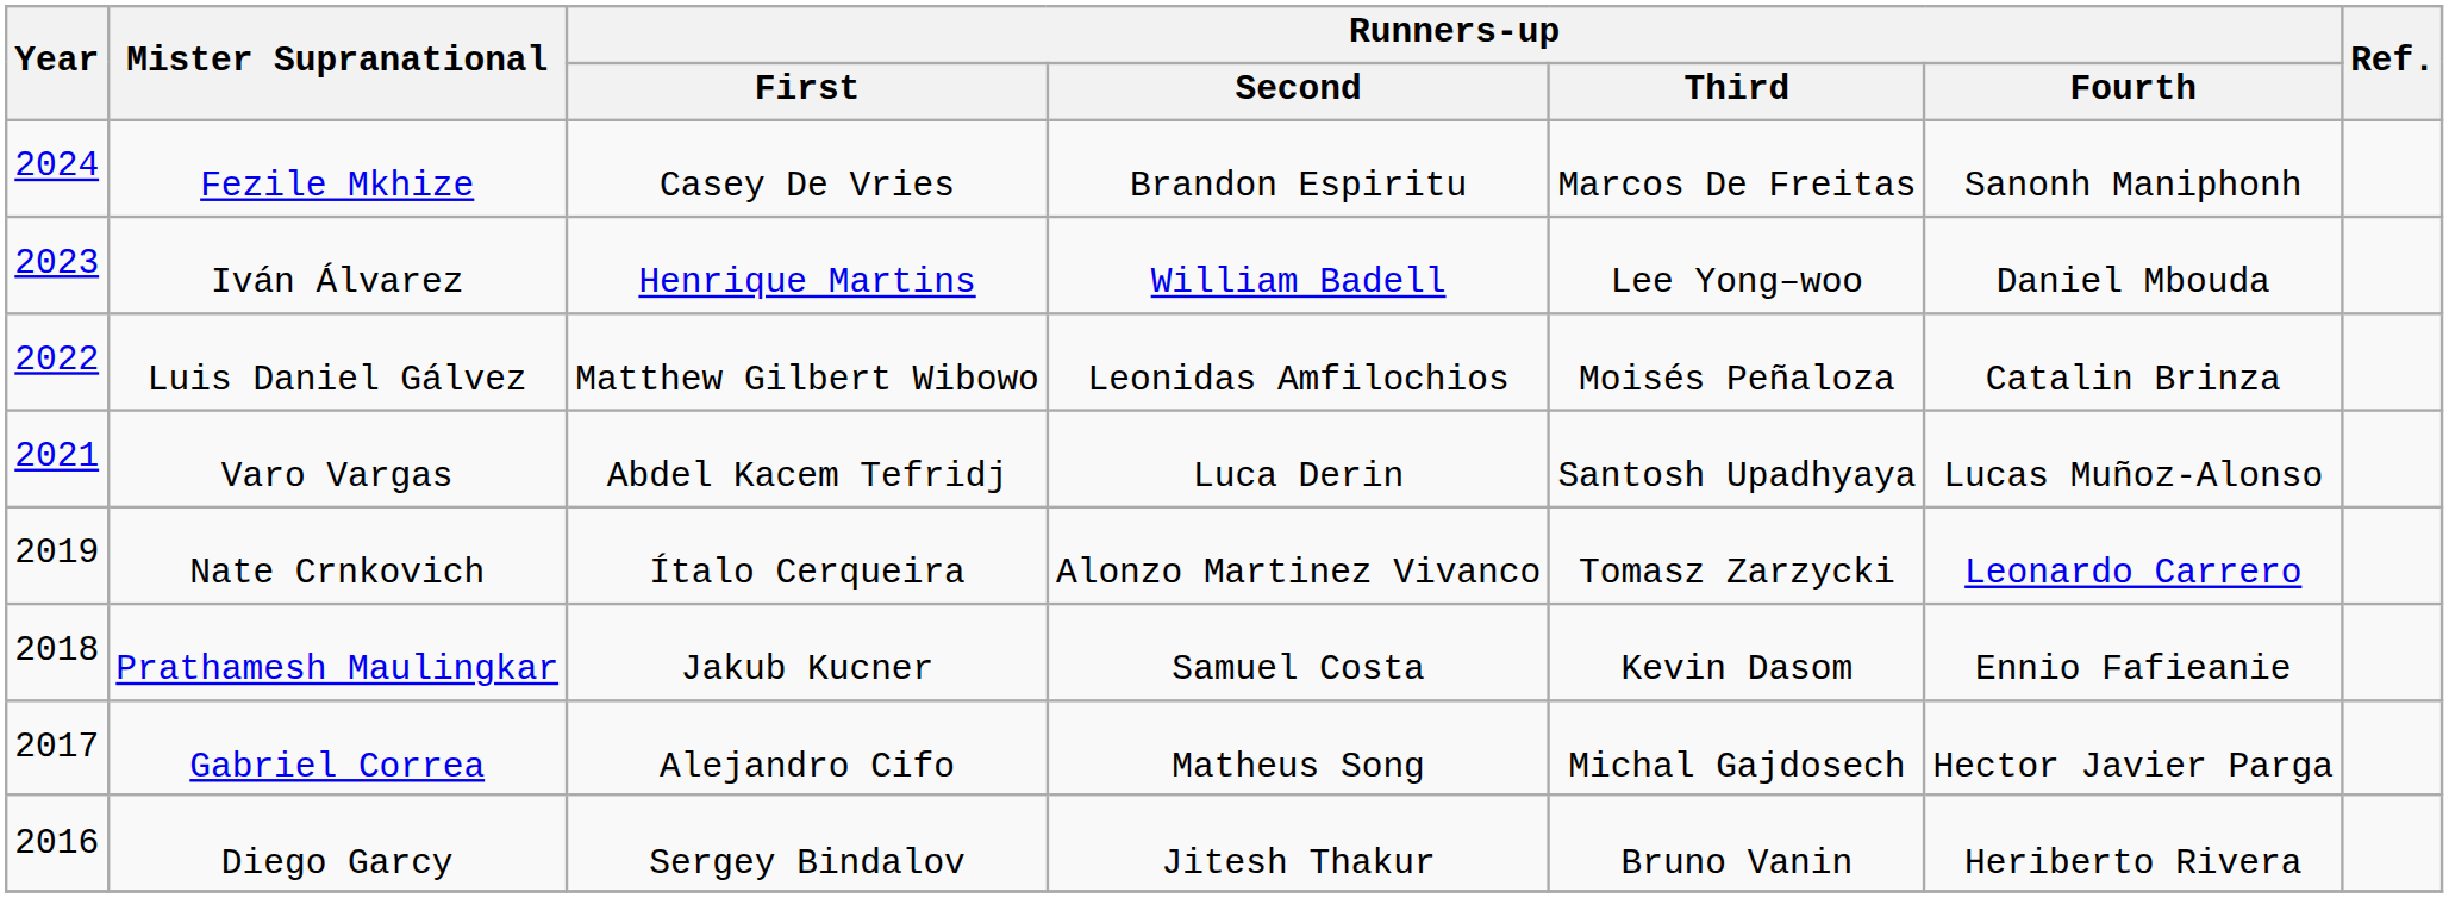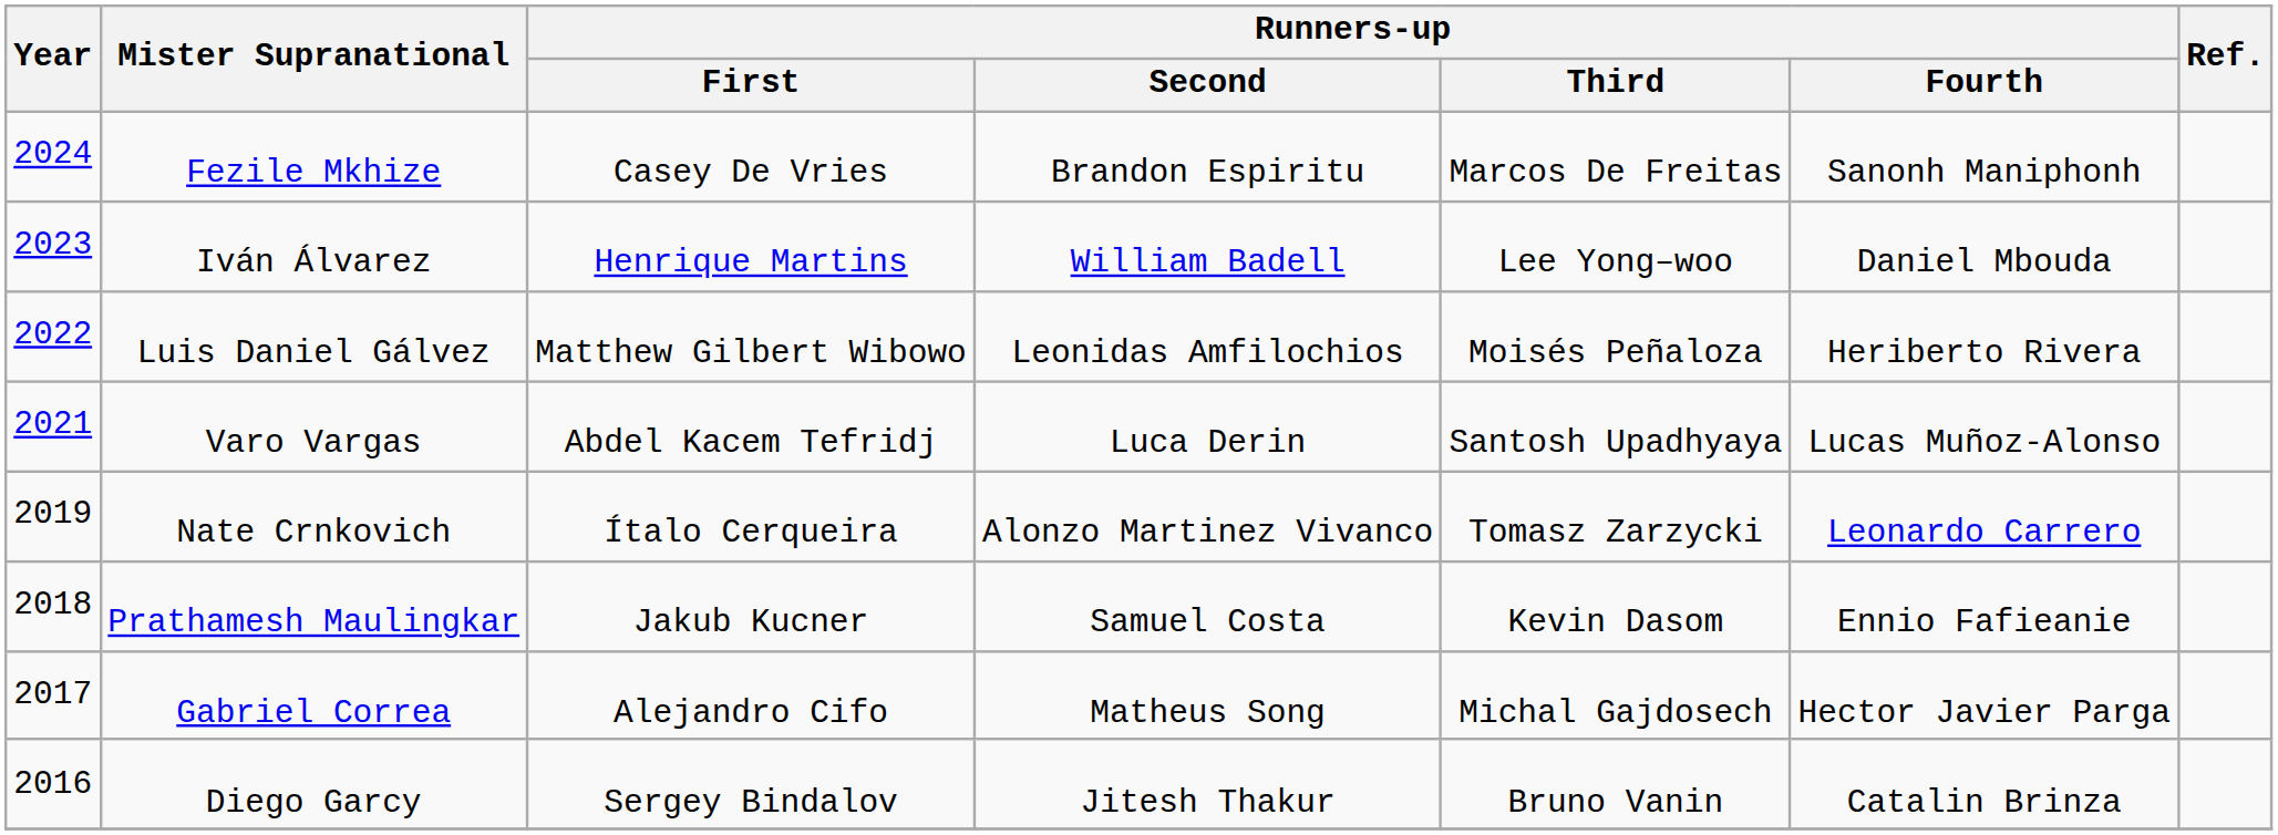 <table class="wikitable sortable" style="font-size: 95%; text-align:center">
 <tr>
 <th rowspan="2">Year</th>
 <th rowspan="2">Mister Supranational</th>
 <th colspan="4">Runners-up</th>
 <th rowspan="2">Ref.</th>
 </tr>
 <tr>
 <th>First</th>
 <th>Second</th>
 <th>Third</th>
 <th>Fourth</th>
 </tr>
 <tr>
 <td><a href='#'>2024</a></td>
 <td><strong></strong><br><a href='#'>Fezile Mkhize</a></td>
 <td><br>Casey De Vries</td>
 <td><br>Brandon Espiritu</td>
 <td><br>Marcos De Freitas</td>
 <td><br>Sanonh Maniphonh</td>
 <td></td>
 </tr>
 <tr>
 <td><a href='#'>2023</a></td>
 <td><strong></strong><br>Iván Álvarez</td>
 <td><br><a href='#'>Henrique Martins</a></td>
 <td><br><a href='#'>William Badell</a></td>
 <td><br>Lee Yong–woo</td>
 <td><br>Daniel Mbouda</td>
 <td></td>
 </tr>
 <tr>
 <td><a href='#'>2022</a></td>
 <td><strong></strong><br>Luis Daniel Gálvez</td>
 <td><br>Matthew Gilbert Wibowo</td>
 <td><br>Leonidas Amfilochios</td>
 <td><br>Moisés Peñaloza</td>
-<td><br>Catalin Brinza</td>
+<td><br>Heriberto Rivera</td>
 <td></td>
 </tr>
 <tr>
 <td><a href='#'>2021</a></td>
 <td><strong></strong><br>Varo Vargas</td>
 <td><br>Abdel Kacem Tefridj</td>
 <td><br>Luca Derin</td>
 <td><br>Santosh Upadhyaya</td>
 <td><br>Lucas Muñoz-Alonso</td>
 <td></td>
 </tr>
 <tr>
 <td>2019</td>
 <td><strong></strong><br>Nate Crnkovich</td>
 <td><br>Ítalo Cerqueira</td>
 <td><br>Alonzo Martinez Vivanco</td>
 <td><br>Tomasz Zarzycki</td>
 <td><br><a href='#'>Leonardo Carrero</a></td>
 <td></td>
 </tr>
 <tr>
 <td>2018</td>
 <td><strong></strong><br><a href='#'>Prathamesh Maulingkar</a></td>
 <td><br>Jakub Kucner</td>
 <td><br>Samuel Costa</td>
 <td><br>Kevin Dasom</td>
 <td><br>Ennio Fafieanie</td>
 <td></td>
 </tr>
 <tr>
 <td>2017</td>
 <td><strong></strong><br><a href='#'>Gabriel Correa</a></td>
 <td><br>Alejandro Cifo</td>
 <td><br>Matheus Song</td>
 <td><br>Michal Gajdosech</td>
 <td><br>Hector Javier Parga</td>
 <td></td>
 </tr>
 <tr>
 <td>2016</td>
 <td><strong></strong><br>Diego Garcy</td>
 <td><br>Sergey Bindalov</td>
 <td><br>Jitesh Thakur</td>
 <td><br>Bruno Vanin</td>
-<td><br>Heriberto Rivera</td>
+<td><br>Catalin Brinza</td>
 <td></td>
 </tr>
 <tr>
 </tr>
 </table>
